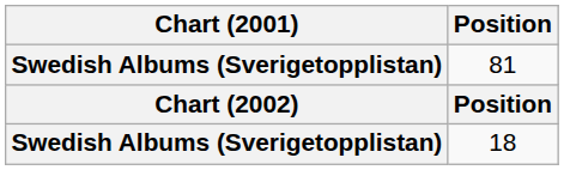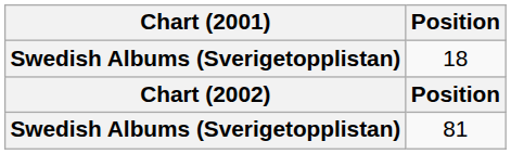 <table class="wikitable plainrowheaders" style="text-align:center">
 <tr>
 <th scope="col">Chart (2001)</th>
 <th scope="col">Position</th>
 </tr>
 <tr>
 <th scope="row">Swedish Albums (Sverigetopplistan)</th>
-<td>81</td>
+<td>18</td>
 </tr>
 <tr>
 <th scope="col">Chart (2002)</th>
 <th scope="col">Position</th>
 </tr>
 <tr>
 <th scope="row">Swedish Albums (Sverigetopplistan)</th>
-<td>18</td>
+<td>81</td>
 </tr>
 </table>
